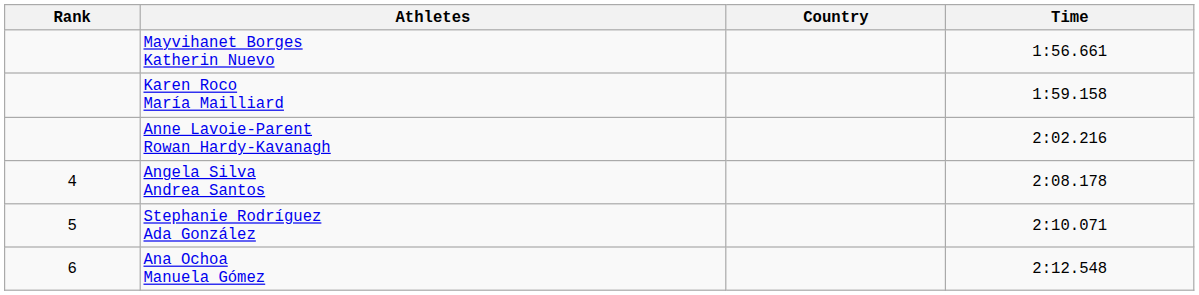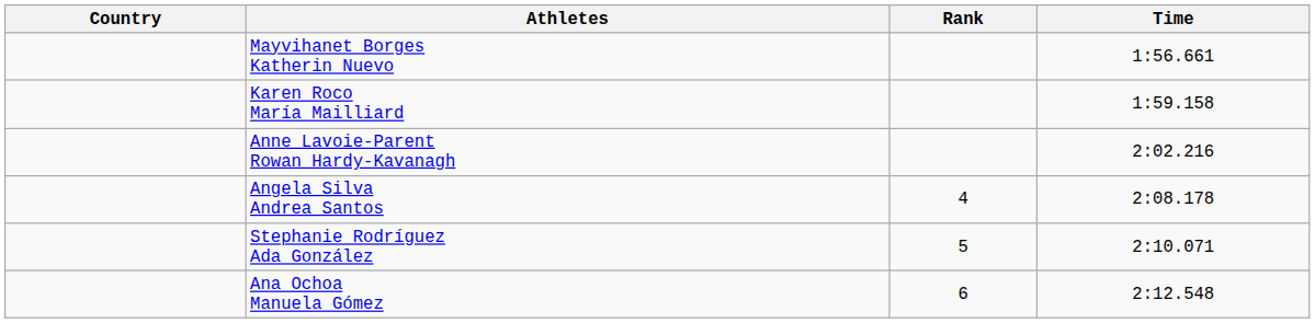 <table class="wikitable" width=50% style="text-align:center">
 <tr>
+<th>Country</th>
+<th>Athletes</th>
 <th>Rank</th>
-<th>Athletes</th>
-<th>Country</th>
 <th>Time</th>
 </tr>
 <tr>
+<td align=left></td>
+<td align=left><a href='#'>Mayvihanet Borges</a><br><a href='#'>Katherin Nuevo</a></td>
 <td></td>
-<td align=left><a href='#'>Mayvihanet Borges</a><br><a href='#'>Katherin Nuevo</a></td>
-<td align=left></td>
 <td>1:56.661</td>
 </tr>
 <tr>
+<td align=left></td>
+<td align=left><a href='#'>Karen Roco</a><br><a href='#'>María Mailliard</a></td>
 <td></td>
-<td align=left><a href='#'>Karen Roco</a><br><a href='#'>María Mailliard</a></td>
-<td align=left></td>
 <td>1:59.158</td>
 </tr>
 <tr>
+<td align=left></td>
+<td align=left><a href='#'>Anne Lavoie-Parent</a><br><a href='#'>Rowan Hardy-Kavanagh</a></td>
 <td></td>
-<td align=left><a href='#'>Anne Lavoie-Parent</a><br><a href='#'>Rowan Hardy-Kavanagh</a></td>
-<td align=left></td>
 <td>2:02.216</td>
 </tr>
 <tr>
+<td align=left></td>
+<td align=left><a href='#'>Angela Silva</a><br><a href='#'>Andrea Santos</a></td>
 <td>4</td>
-<td align=left><a href='#'>Angela Silva</a><br><a href='#'>Andrea Santos</a></td>
-<td align=left></td>
 <td>2:08.178</td>
 </tr>
 <tr>
+<td align=left></td>
+<td align=left><a href='#'>Stephanie Rodríguez</a><br><a href='#'>Ada González</a></td>
 <td>5</td>
-<td align=left><a href='#'>Stephanie Rodríguez</a><br><a href='#'>Ada González</a></td>
-<td align=left></td>
 <td>2:10.071</td>
 </tr>
 <tr>
+<td align=left></td>
+<td align=left><a href='#'>Ana Ochoa</a><br><a href='#'>Manuela Gómez</a></td>
 <td>6</td>
-<td align=left><a href='#'>Ana Ochoa</a><br><a href='#'>Manuela Gómez</a></td>
-<td align=left></td>
 <td>2:12.548</td>
 </tr>
 </table>
